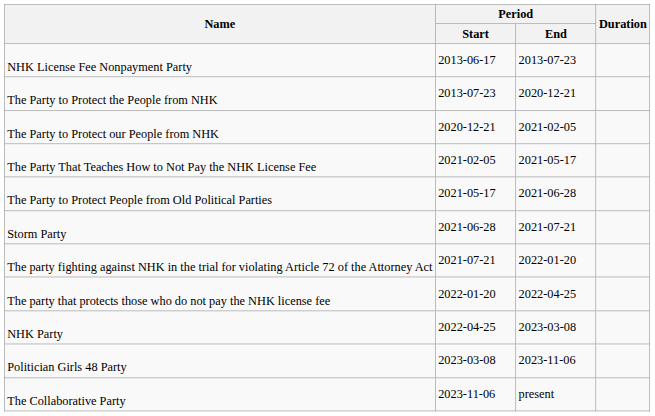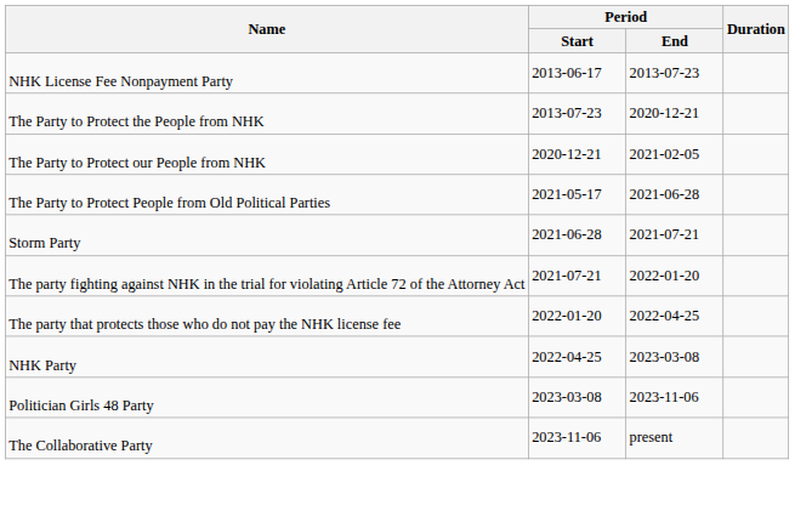 <table class="wikitable">
 <tr>
 <th rowspan="2">Name</th>
 <th colspan="2">Period</th>
 <th rowspan="2">Duration</th>
 </tr>
 <tr>
 <th width="97px">Start</th>
 <th width="97px">End</th>
 </tr>
 <tr>
 <td><br>NHK License Fee Nonpayment Party</td>
 <td>2013-06-17</td>
 <td>2013-07-23</td>
 <td></td>
 </tr>
 <tr>
 <td><br>The Party to Protect the People from NHK</td>
 <td>2013-07-23</td>
 <td>2020-12-21</td>
 <td></td>
 </tr>
 <tr>
 <td><br>The Party to Protect our People from NHK</td>
 <td>2020-12-21</td>
 <td>2021-02-05</td>
-<td></td>
-</tr>
-<tr>
-<td><br>The Party That Teaches How to Not Pay the NHK License Fee</td>
-<td>2021-02-05</td>
-<td>2021-05-17</td>
 <td></td>
 </tr>
 <tr>
 <td><br>The Party to Protect People from Old Political Parties</td>
 <td>2021-05-17</td>
 <td>2021-06-28</td>
 <td></td>
 </tr>
 <tr>
 <td><br>Storm Party</td>
 <td>2021-06-28</td>
 <td>2021-07-21</td>
 <td></td>
 </tr>
 <tr>
 <td><br>The party fighting against NHK in the trial for violating Article 72 of the Attorney Act</td>
 <td>2021-07-21</td>
 <td>2022-01-20</td>
 <td></td>
 </tr>
 <tr>
 <td><br>The party that protects those who do not pay the NHK license fee</td>
 <td>2022-01-20</td>
 <td>2022-04-25</td>
 <td></td>
 </tr>
 <tr>
 <td><br>NHK Party</td>
 <td>2022-04-25</td>
 <td>2023-03-08</td>
 <td></td>
 </tr>
 <tr>
 <td><br>Politician Girls 48 Party</td>
 <td>2023-03-08</td>
 <td>2023-11-06</td>
 <td></td>
 </tr>
 <tr>
 <td><br>The Collaborative Party</td>
 <td>2023-11-06</td>
 <td>present</td>
 <td></td>
 </tr>
 </table>
